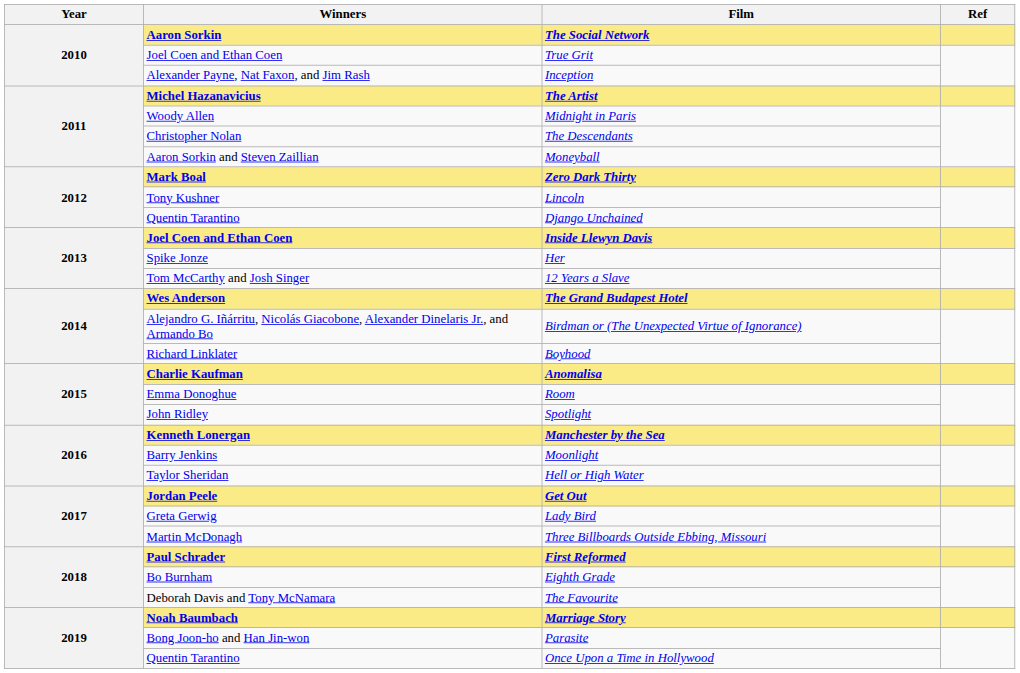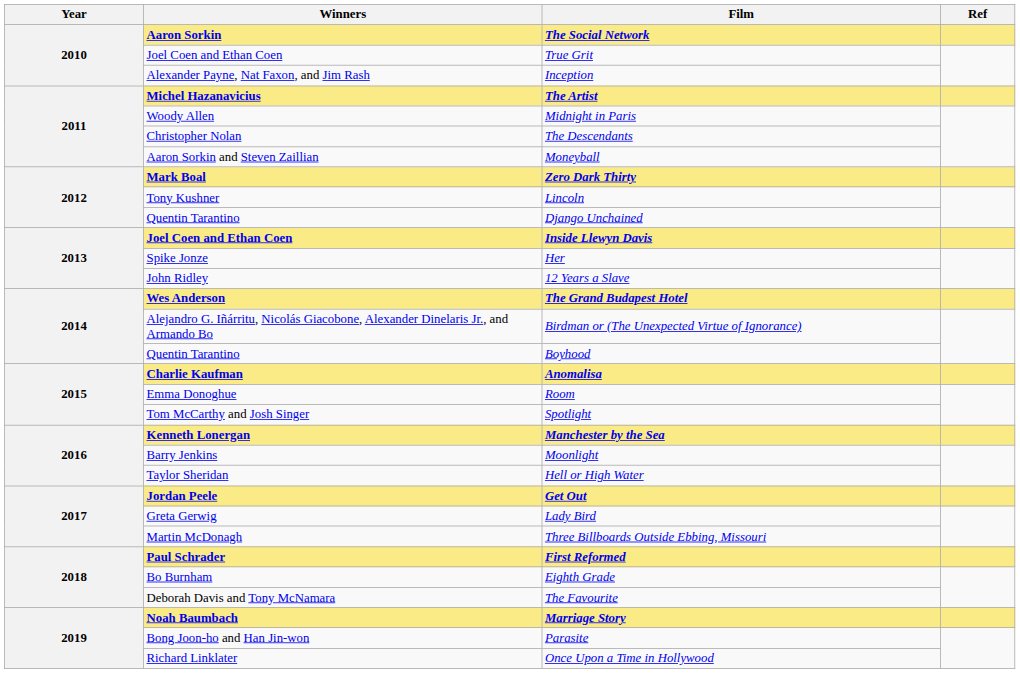 <table class="wikitable" width="100%" cellpadding="5">
 <tr>
 <th width="100"><strong>Year</strong></th>
 <th width="300"><strong>Winners</strong></th>
 <th width="300"><strong>Film</strong></th>
 <th width="50"><strong>Ref</strong></th>
 </tr>
 <tr>
 <th scope="row" rowspan=3>2010</th>
 <td style="background:#FAEB86;"><strong><a href='#'>Aaron Sorkin</a></strong></td>
 <td style="background:#FAEB86;"><strong><em><a href='#'>The Social Network</a></em></strong></td>
 <td style="background:#FAEB86;"></td>
 </tr>
 <tr>
 <td><a href='#'>Joel Coen and Ethan Coen</a></td>
 <td><em><a href='#'>True Grit</a></em></td>
 <td rowspan=2></td>
 </tr>
 <tr>
 <td><a href='#'>Alexander Payne</a>, <a href='#'>Nat Faxon</a>, and <a href='#'>Jim Rash</a></td>
 <td><em><a href='#'>Inception</a></em></td>
 </tr>
 <tr>
 <th scope="row" rowspan=4>2011</th>
 <td style="background:#FAEB86;"><strong><a href='#'>Michel Hazanavicius</a></strong></td>
 <td style="background:#FAEB86;"><strong><em><a href='#'>The Artist</a></em></strong></td>
 <td style="background:#FAEB86;"></td>
 </tr>
 <tr>
 <td><a href='#'>Woody Allen</a></td>
 <td><em><a href='#'>Midnight in Paris</a></em></td>
 <td rowspan=3></td>
 </tr>
 <tr>
 <td><a href='#'>Christopher Nolan</a></td>
 <td><em><a href='#'>The Descendants</a></em></td>
 </tr>
 <tr>
 <td><a href='#'>Aaron Sorkin</a> and <a href='#'>Steven Zaillian</a></td>
 <td><em><a href='#'>Moneyball</a></em></td>
 </tr>
 <tr>
 <th scope="row" rowspan=3>2012</th>
 <td style="background:#FAEB86;"><strong><a href='#'>Mark Boal</a></strong></td>
 <td style="background:#FAEB86;"><strong><em><a href='#'>Zero Dark Thirty</a></em></strong></td>
 <td style="background:#FAEB86;"></td>
 </tr>
 <tr>
 <td><a href='#'>Tony Kushner</a></td>
 <td><em><a href='#'>Lincoln</a></em></td>
 <td rowspan=2></td>
 </tr>
 <tr>
 <td><a href='#'>Quentin Tarantino</a></td>
 <td><em><a href='#'>Django Unchained</a></em></td>
 </tr>
 <tr>
 <th scope="row" rowspan=3>2013</th>
 <td style="background:#FAEB86;"><strong><a href='#'>Joel Coen and Ethan Coen</a></strong></td>
 <td style="background:#FAEB86;"><strong><em><a href='#'>Inside Llewyn Davis</a></em></strong></td>
 <td style="background:#FAEB86;"></td>
 </tr>
 <tr>
 <td><a href='#'>Spike Jonze</a></td>
 <td><em><a href='#'>Her</a></em></td>
 <td rowspan=2></td>
 </tr>
 <tr>
-<td><a href='#'>Tom McCarthy</a> and <a href='#'>Josh Singer</a></td>
+<td><a href='#'>John Ridley</a></td>
 <td><em><a href='#'>12 Years a Slave</a></em></td>
 </tr>
 <tr>
 <th scope="row" rowspan=3>2014</th>
 <td style="background:#FAEB86;"><strong><a href='#'>Wes Anderson</a></strong></td>
 <td style="background:#FAEB86;"><strong><em><a href='#'>The Grand Budapest Hotel</a></em></strong></td>
 <td style="background:#FAEB86;"></td>
 </tr>
 <tr>
 <td><a href='#'>Alejandro G. Iñárritu</a>, <a href='#'>Nicolás Giacobone</a>, <a href='#'>Alexander Dinelaris Jr.</a>, and <a href='#'>Armando Bo</a></td>
 <td><em><a href='#'>Birdman or (The Unexpected Virtue of Ignorance)</a></em></td>
 <td rowspan=2></td>
 </tr>
 <tr>
-<td><a href='#'>Richard Linklater</a></td>
+<td><a href='#'>Quentin Tarantino</a></td>
 <td><em><a href='#'>Boyhood</a></em></td>
 </tr>
 <tr>
 <th scope="row" rowspan=3>2015</th>
 <td style="background:#FAEB86;"><strong><a href='#'>Charlie Kaufman</a></strong></td>
 <td style="background:#FAEB86;"><strong><em><a href='#'>Anomalisa</a></em></strong></td>
 <td style="background:#FAEB86;"></td>
 </tr>
 <tr>
 <td><a href='#'>Emma Donoghue</a></td>
 <td><em><a href='#'>Room</a></em></td>
 <td rowspan=2></td>
 </tr>
 <tr>
-<td><a href='#'>John Ridley</a></td>
+<td><a href='#'>Tom McCarthy</a> and <a href='#'>Josh Singer</a></td>
 <td><em><a href='#'>Spotlight</a></em></td>
 </tr>
 <tr>
 <th scope="row" rowspan=3>2016</th>
 <td style="background:#FAEB86;"><strong><a href='#'>Kenneth Lonergan</a></strong></td>
 <td style="background:#FAEB86;"><strong><em><a href='#'>Manchester by the Sea</a></em></strong></td>
 <td style="background:#FAEB86;"></td>
 </tr>
 <tr>
 <td><a href='#'>Barry Jenkins</a></td>
 <td><em><a href='#'>Moonlight</a></em></td>
 <td rowspan=2></td>
 </tr>
 <tr>
 <td><a href='#'>Taylor Sheridan</a></td>
 <td><em><a href='#'>Hell or High Water</a></em></td>
 </tr>
 <tr>
 <th scope="row" rowspan=3>2017</th>
 <td style="background:#FAEB86;"><strong><a href='#'>Jordan Peele</a></strong></td>
 <td style="background:#FAEB86;"><strong><em><a href='#'>Get Out</a></em></strong></td>
 <td style="background:#FAEB86;"></td>
 </tr>
 <tr>
 <td><a href='#'>Greta Gerwig</a></td>
 <td><em><a href='#'>Lady Bird</a></em></td>
 <td rowspan=2></td>
 </tr>
 <tr>
 <td><a href='#'>Martin McDonagh</a></td>
 <td><em><a href='#'>Three Billboards Outside Ebbing, Missouri</a></em></td>
 </tr>
 <tr>
 <th scope="row" rowspan=3>2018</th>
 <td style="background:#FAEB86;"><strong><a href='#'>Paul Schrader</a></strong></td>
 <td style="background:#FAEB86;"><strong><em><a href='#'>First Reformed</a></em></strong></td>
 <td style="background:#FAEB86;"></td>
 </tr>
 <tr>
 <td><a href='#'>Bo Burnham</a></td>
 <td><em><a href='#'>Eighth Grade</a></em></td>
 <td rowspan=2></td>
 </tr>
 <tr>
 <td>Deborah Davis and <a href='#'>Tony McNamara</a></td>
 <td><em><a href='#'>The Favourite</a></em></td>
 </tr>
 <tr>
 <th scope="row" rowspan=3>2019</th>
 <td style="background:#FAEB86;"><strong><a href='#'>Noah Baumbach</a></strong></td>
 <td style="background:#FAEB86;"><strong><em><a href='#'>Marriage Story</a></em></strong></td>
 <td style="background:#FAEB86;"></td>
 </tr>
 <tr>
 <td><a href='#'>Bong Joon-ho</a> and <a href='#'>Han Jin-won</a></td>
 <td><em><a href='#'>Parasite</a></em></td>
 <td rowspan=2></td>
 </tr>
 <tr>
-<td><a href='#'>Quentin Tarantino</a></td>
+<td><a href='#'>Richard Linklater</a></td>
 <td><em><a href='#'>Once Upon a Time in Hollywood</a></em></td>
 </tr>
 </table>
